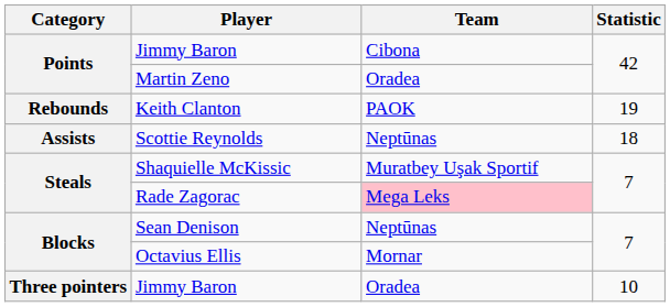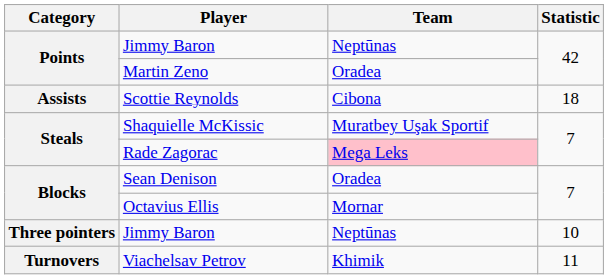 <table class="wikitable sortable">
 <tr>
 <th>Category</th>
 <th width=190>Player</th>
 <th width=190>Team</th>
 <th>Statistic</th>
 </tr>
 <tr>
 <th rowspan="2">Points</th>
 <td> <a href='#'>Jimmy Baron</a></td>
-<td> <a href='#'>Cibona</a></td>
+<td> <a href='#'>Neptūnas</a></td>
 <td rowspan="2" style="text-align:center;">42</td>
 </tr>
 <tr>
 <td> <a href='#'>Martin Zeno</a></td>
 <td> <a href='#'>Oradea</a></td>
 </tr>
 <tr>
-<th>Rebounds</th>
-<td> <a href='#'>Keith Clanton</a></td>
-<td> <a href='#'>PAOK</a></td>
-<td style="text-align:center;">19</td>
-</tr>
-<tr>
 <th>Assists</th>
 <td> <a href='#'>Scottie Reynolds</a></td>
-<td> <a href='#'>Neptūnas</a></td>
+<td> <a href='#'>Cibona</a></td>
 <td style="text-align:center;">18</td>
 </tr>
 <tr>
 <th rowspan="2">Steals</th>
 <td> <a href='#'>Shaquielle McKissic</a></td>
 <td> <a href='#'>Muratbey Uşak Sportif</a></td>
 <td rowspan="2" style="text-align:center;">7</td>
 </tr>
 <tr>
 <td> <a href='#'>Rade Zagorac</a></td>
 <td style="background: pink;"> <a href='#'>Mega Leks</a></td>
 </tr>
 <tr>
 <th rowspan="2">Blocks</th>
 <td> <a href='#'>Sean Denison</a></td>
-<td> <a href='#'>Neptūnas</a></td>
+<td> <a href='#'>Oradea</a></td>
 <td rowspan="2" style="text-align:center;">7</td>
 </tr>
 <tr>
 <td> <a href='#'>Octavius Ellis</a></td>
 <td> <a href='#'>Mornar</a></td>
 </tr>
 <tr>
 <th>Three pointers</th>
 <td> <a href='#'>Jimmy Baron</a></td>
-<td> <a href='#'>Oradea</a></td>
+<td> <a href='#'>Neptūnas</a></td>
 <td style="text-align:center;">10</td>
 </tr>
+<tr>
+<th>Turnovers</th>
+<td> <a href='#'>Viachelsav Petrov</a></td>
+<td> <a href='#'>Khimik</a></td>
+<td style="text-align:center;">11</td>
+</tr>
 </table>
